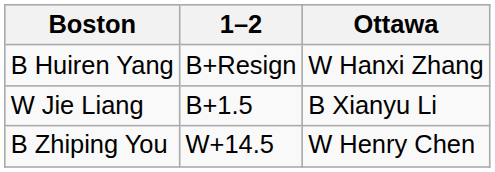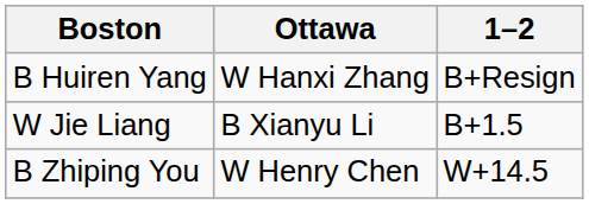 <table class="wikitable">
 <tr>
 <th>Boston</th>
+<th>Ottawa</th>
 <th>1–2</th>
-<th>Ottawa</th>
 </tr>
 <tr>
 <td>B Huiren Yang</td>
+<td>W Hanxi Zhang</td>
 <td>B+Resign</td>
-<td>W Hanxi Zhang</td>
 </tr>
 <tr>
 <td>W Jie Liang</td>
+<td>B Xianyu Li</td>
 <td>B+1.5</td>
-<td>B Xianyu Li</td>
 </tr>
 <tr>
 <td>B Zhiping You</td>
+<td>W Henry Chen</td>
 <td>W+14.5</td>
-<td>W Henry Chen</td>
 </tr>
 </table>
